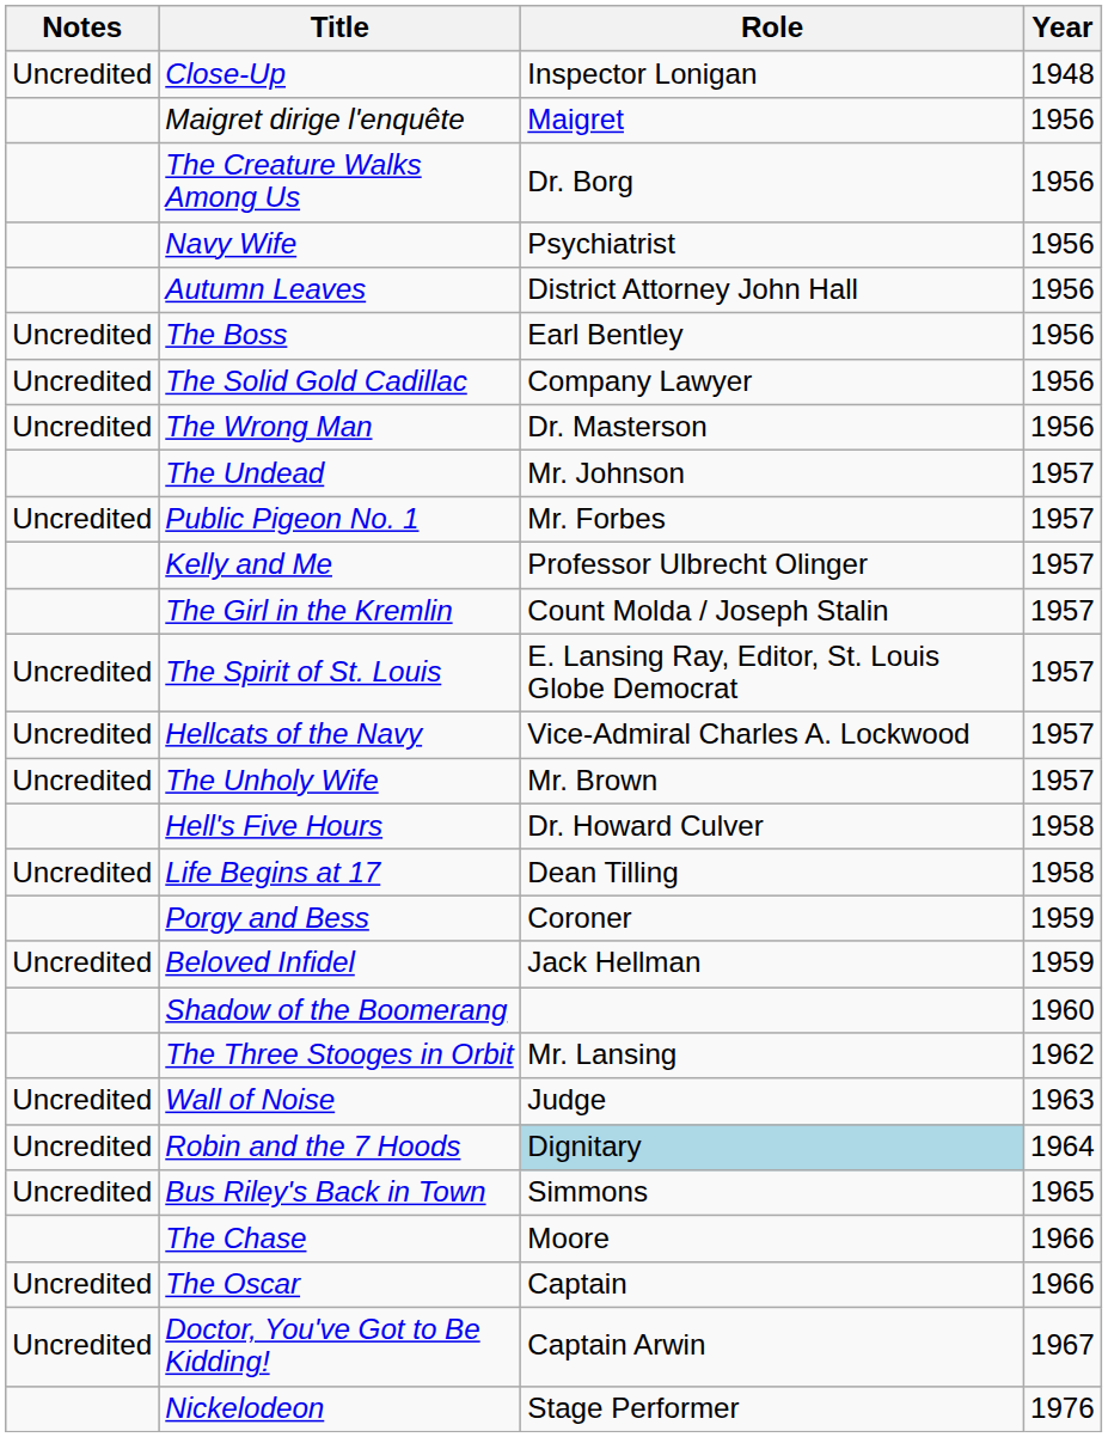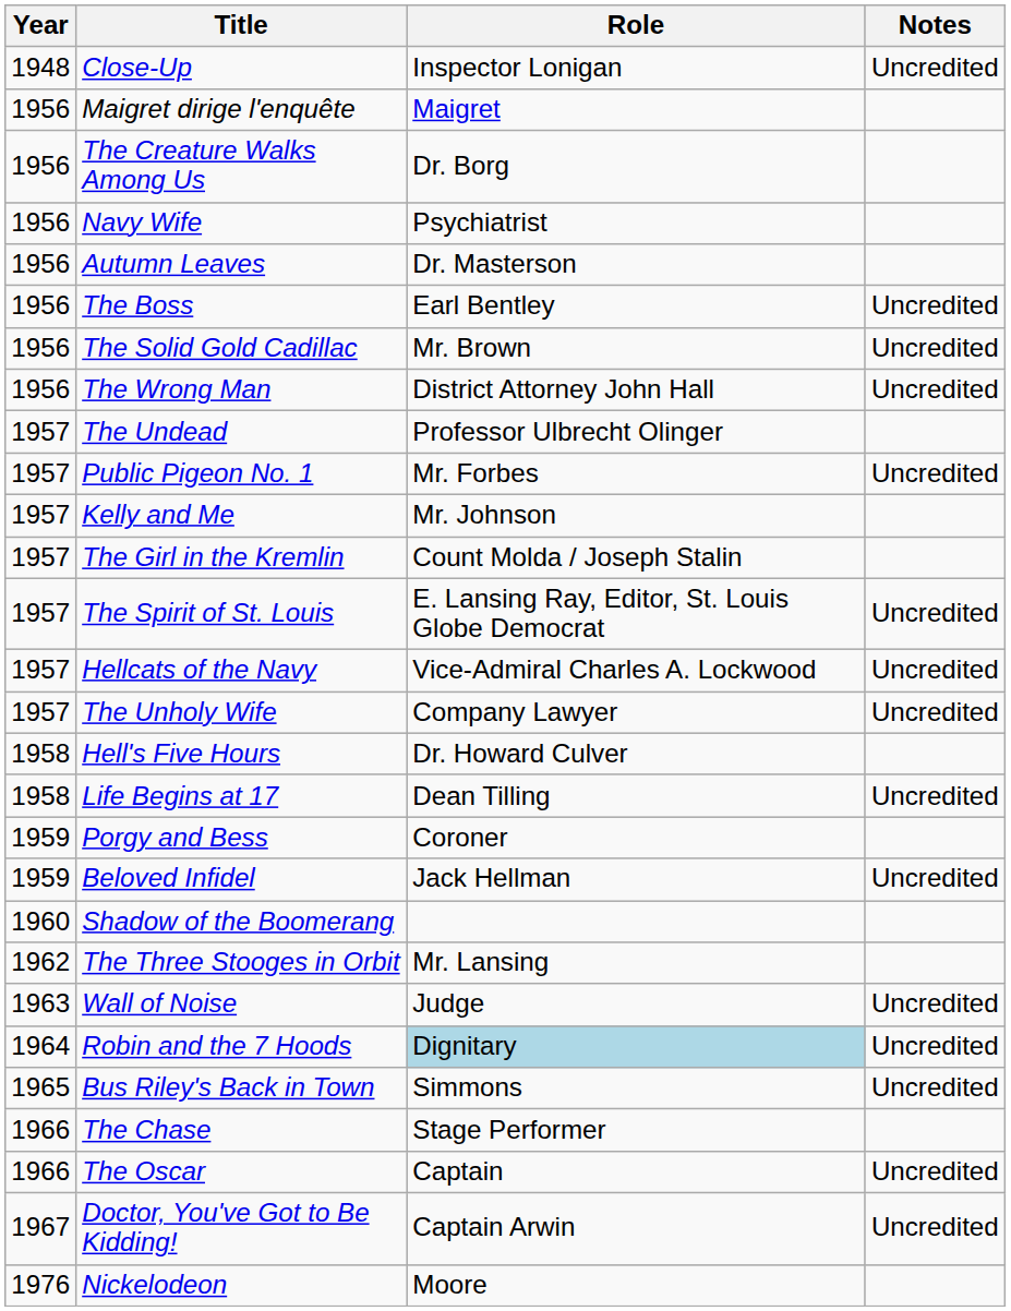 <table class="wikitable">
 <tr>
-<th>Notes</th>
+<th>Year</th>
 <th>Title</th>
 <th>Role</th>
-<th>Year</th>
+<th>Notes</th>
 </tr>
 <tr>
-<td>Uncredited</td>
+<td>1948</td>
 <td><em><a href='#'>Close-Up</a></em></td>
 <td>Inspector Lonigan</td>
-<td>1948</td>
+<td>Uncredited</td>
 </tr>
 <tr>
-<td></td>
+<td>1956</td>
 <td><em>Maigret dirige l'enquête</em></td>
 <td><a href='#'>Maigret</a></td>
-<td>1956</td>
+<td></td>
 </tr>
 <tr>
-<td></td>
+<td>1956</td>
 <td><em><a href='#'>The Creature Walks Among Us</a></em></td>
 <td>Dr. Borg</td>
-<td>1956</td>
+<td></td>
 </tr>
 <tr>
-<td></td>
+<td>1956</td>
 <td><em><a href='#'>Navy Wife</a></em></td>
 <td>Psychiatrist</td>
-<td>1956</td>
+<td></td>
 </tr>
 <tr>
+<td>1956</td>
+<td><em><a href='#'>Autumn Leaves</a></em></td>
+<td>Dr. Masterson</td>
 <td></td>
-<td><em><a href='#'>Autumn Leaves</a></em></td>
-<td>District Attorney John Hall</td>
-<td>1956</td>
 </tr>
 <tr>
-<td>Uncredited</td>
+<td>1956</td>
 <td><em><a href='#'>The Boss</a></em></td>
 <td>Earl Bentley</td>
-<td>1956</td>
+<td>Uncredited</td>
 </tr>
 <tr>
+<td>1956</td>
+<td><em><a href='#'>The Solid Gold Cadillac</a></em></td>
+<td>Mr. Brown</td>
 <td>Uncredited</td>
-<td><em><a href='#'>The Solid Gold Cadillac</a></em></td>
-<td>Company Lawyer</td>
-<td>1956</td>
 </tr>
 <tr>
+<td>1956</td>
+<td><em><a href='#'>The Wrong Man</a></em></td>
+<td>District Attorney John Hall</td>
 <td>Uncredited</td>
-<td><em><a href='#'>The Wrong Man</a></em></td>
-<td>Dr. Masterson</td>
-<td>1956</td>
 </tr>
 <tr>
+<td>1957</td>
+<td><em><a href='#'>The Undead</a></em></td>
+<td>Professor Ulbrecht Olinger</td>
 <td></td>
-<td><em><a href='#'>The Undead</a></em></td>
-<td>Mr. Johnson</td>
-<td>1957</td>
 </tr>
 <tr>
-<td>Uncredited</td>
+<td>1957</td>
 <td><em><a href='#'>Public Pigeon No. 1</a></em></td>
 <td>Mr. Forbes</td>
-<td>1957</td>
+<td>Uncredited</td>
 </tr>
 <tr>
+<td>1957</td>
+<td><em><a href='#'>Kelly and Me</a></em></td>
+<td>Mr. Johnson</td>
 <td></td>
-<td><em><a href='#'>Kelly and Me</a></em></td>
-<td>Professor Ulbrecht Olinger</td>
-<td>1957</td>
 </tr>
 <tr>
-<td></td>
+<td>1957</td>
 <td><em><a href='#'>The Girl in the Kremlin</a></em></td>
 <td>Count Molda / Joseph Stalin</td>
-<td>1957</td>
+<td></td>
 </tr>
 <tr>
-<td>Uncredited</td>
+<td>1957</td>
 <td><em><a href='#'>The Spirit of St. Louis</a></em></td>
 <td>E. Lansing Ray, Editor, St. Louis Globe Democrat</td>
-<td>1957</td>
+<td>Uncredited</td>
 </tr>
 <tr>
-<td>Uncredited</td>
+<td>1957</td>
 <td><em><a href='#'>Hellcats of the Navy</a></em></td>
 <td>Vice-Admiral Charles A. Lockwood</td>
-<td>1957</td>
+<td>Uncredited</td>
 </tr>
 <tr>
+<td>1957</td>
+<td><em><a href='#'>The Unholy Wife</a></em></td>
+<td>Company Lawyer</td>
 <td>Uncredited</td>
-<td><em><a href='#'>The Unholy Wife</a></em></td>
-<td>Mr. Brown</td>
-<td>1957</td>
 </tr>
 <tr>
-<td></td>
+<td>1958</td>
 <td><em><a href='#'>Hell's Five Hours</a></em></td>
 <td>Dr. Howard Culver</td>
-<td>1958</td>
+<td></td>
 </tr>
 <tr>
-<td>Uncredited</td>
+<td>1958</td>
 <td><em><a href='#'>Life Begins at 17</a></em></td>
 <td>Dean Tilling</td>
-<td>1958</td>
+<td>Uncredited</td>
 </tr>
 <tr>
-<td></td>
+<td>1959</td>
 <td><em><a href='#'>Porgy and Bess</a></em></td>
 <td>Coroner</td>
-<td>1959</td>
+<td></td>
 </tr>
 <tr>
-<td>Uncredited</td>
+<td>1959</td>
 <td><em><a href='#'>Beloved Infidel</a></em></td>
 <td>Jack Hellman</td>
-<td>1959</td>
+<td>Uncredited</td>
 </tr>
 <tr>
-<td></td>
+<td>1960</td>
 <td><em><a href='#'>Shadow of the Boomerang</a></em></td>
 <td></td>
-<td>1960</td>
+<td></td>
 </tr>
 <tr>
-<td></td>
+<td>1962</td>
 <td><em><a href='#'>The Three Stooges in Orbit</a></em></td>
 <td>Mr. Lansing</td>
-<td>1962</td>
+<td></td>
 </tr>
 <tr>
-<td>Uncredited</td>
+<td>1963</td>
 <td><em><a href='#'>Wall of Noise</a></em></td>
 <td>Judge</td>
-<td>1963</td>
+<td>Uncredited</td>
 </tr>
 <tr>
-<td>Uncredited</td>
+<td>1964</td>
 <td><em><a href='#'>Robin and the 7 Hoods</a></em></td>
 <td style="background: lightblue;">Dignitary</td>
-<td>1964</td>
+<td>Uncredited</td>
 </tr>
 <tr>
-<td>Uncredited</td>
+<td>1965</td>
 <td><em><a href='#'>Bus Riley's Back in Town</a></em></td>
 <td>Simmons</td>
-<td>1965</td>
+<td>Uncredited</td>
 </tr>
 <tr>
+<td>1966</td>
+<td><em><a href='#'>The Chase</a></em></td>
+<td>Stage Performer</td>
 <td></td>
-<td><em><a href='#'>The Chase</a></em></td>
-<td>Moore</td>
-<td>1966</td>
 </tr>
 <tr>
-<td>Uncredited</td>
+<td>1966</td>
 <td><em><a href='#'>The Oscar</a></em></td>
 <td>Captain</td>
-<td>1966</td>
+<td>Uncredited</td>
 </tr>
 <tr>
-<td>Uncredited</td>
+<td>1967</td>
 <td><em><a href='#'>Doctor, You've Got to Be Kidding!</a></em></td>
 <td>Captain Arwin</td>
-<td>1967</td>
+<td>Uncredited</td>
 </tr>
 <tr>
+<td>1976</td>
+<td><em><a href='#'>Nickelodeon</a></em></td>
+<td>Moore</td>
 <td></td>
-<td><em><a href='#'>Nickelodeon</a></em></td>
-<td>Stage Performer</td>
-<td>1976</td>
 </tr>
 </table>
